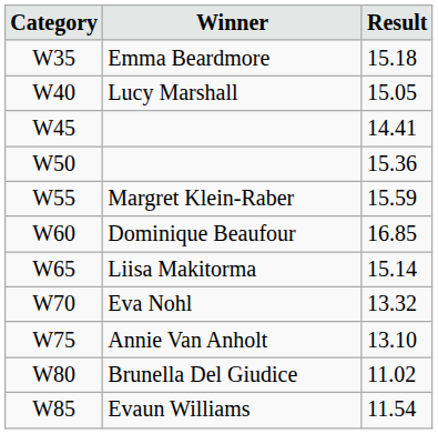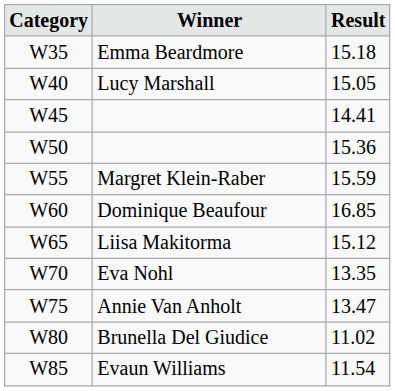 <table class="wikitable" width=35%>
 <tr>
 <td width=15% align="center" bgcolor=#E3E7E6><strong>Category</strong></td>
 <td align="center" bgcolor=#E3E7E6> <strong>Winner</strong></td>
 <td width=15% align="center" bgcolor=#E3E7E6><strong>Result</strong></td>
 </tr>
 <tr>
 <td align="center">W35</td>
 <td> Emma Beardmore</td>
 <td>15.18</td>
 </tr>
 <tr>
 <td align="center">W40</td>
 <td> Lucy Marshall</td>
 <td>15.05</td>
 </tr>
 <tr>
 <td align="center">W45</td>
 <td> </td>
 <td>14.41</td>
 </tr>
 <tr>
 <td align="center">W50</td>
 <td> </td>
 <td>15.36</td>
 </tr>
 <tr>
 <td align="center">W55</td>
 <td> Margret Klein-Raber</td>
 <td>15.59</td>
 </tr>
 <tr>
 <td align="center">W60</td>
 <td> Dominique Beaufour</td>
 <td>16.85</td>
 </tr>
 <tr>
 <td align="center">W65</td>
 <td> Liisa Makitorma</td>
-<td>15.14</td>
+<td>15.12</td>
 </tr>
 <tr>
 <td align="center">W70</td>
 <td> Eva Nohl</td>
-<td>13.32</td>
+<td>13.35</td>
 </tr>
 <tr>
 <td align="center">W75</td>
 <td> Annie Van Anholt</td>
-<td>13.10</td>
+<td>13.47</td>
 </tr>
 <tr>
 <td align="center">W80</td>
 <td> Brunella Del Giudice</td>
 <td>11.02</td>
 </tr>
 <tr>
 <td align="center">W85</td>
 <td> Evaun Williams</td>
 <td>11.54</td>
 </tr>
 </table>
